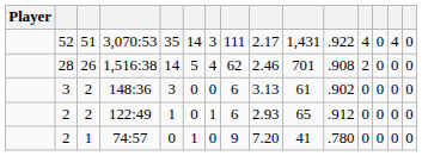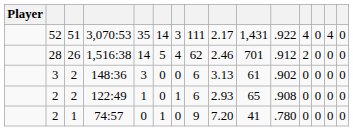 <table class="wikitable sortable" style="text-align:center;">
 <tr>
 <th>Player</th>
 <th></th>
 <th></th>
 <th></th>
 <th></th>
 <th></th>
 <th></th>
 <th></th>
 <th></th>
 <th></th>
 <th></th>
 <th></th>
 <th></th>
 <th></th>
 <th></th>
 </tr>
 <tr>
 <td></td>
 <td>52</td>
 <td>51</td>
 <td>3,070:53</td>
 <td>35</td>
 <td>14</td>
 <td>3</td>
 <td>111</td>
 <td>2.17</td>
 <td>1,431</td>
 <td>.922</td>
 <td>4</td>
 <td>0</td>
 <td>4</td>
 <td>0</td>
 </tr>
 <tr>
 <td></td>
 <td>28</td>
 <td>26</td>
 <td>1,516:38</td>
 <td>14</td>
 <td>5</td>
 <td>4</td>
 <td>62</td>
 <td>2.46</td>
 <td>701</td>
-<td>.908</td>
+<td>.912</td>
 <td>2</td>
 <td>0</td>
 <td>0</td>
 <td>0</td>
 </tr>
 <tr>
 <td></td>
 <td>3</td>
 <td>2</td>
 <td>148:36</td>
 <td>3</td>
 <td>0</td>
 <td>0</td>
 <td>6</td>
 <td>3.13</td>
 <td>61</td>
 <td>.902</td>
 <td>0</td>
 <td>0</td>
 <td>0</td>
 <td>0</td>
 </tr>
 <tr>
 <td></td>
 <td>2</td>
 <td>2</td>
 <td>122:49</td>
 <td>1</td>
 <td>0</td>
 <td>1</td>
 <td>6</td>
 <td>2.93</td>
 <td>65</td>
-<td>.912</td>
+<td>.908</td>
 <td>0</td>
 <td>0</td>
 <td>0</td>
 <td>0</td>
 </tr>
 <tr>
 <td></td>
 <td>2</td>
 <td>1</td>
 <td>74:57</td>
 <td>0</td>
 <td>1</td>
 <td>0</td>
 <td>9</td>
 <td>7.20</td>
 <td>41</td>
 <td>.780</td>
 <td>0</td>
 <td>0</td>
 <td>0</td>
 <td>0</td>
 </tr>
 </table>
